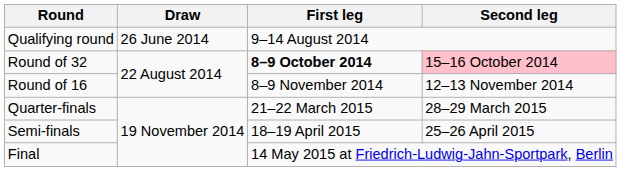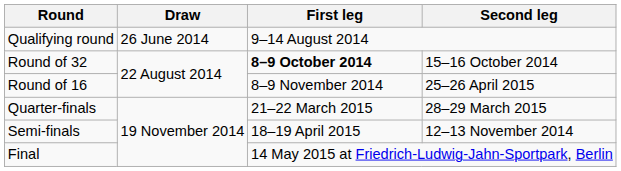 <table class="wikitable">
 <tr>
 <th>Round</th>
 <th>Draw</th>
 <th>First leg</th>
 <th>Second leg</th>
 </tr>
 <tr>
 <td>Qualifying round</td>
 <td>26 June 2014</td>
 <td colspan=2>9–14 August 2014</td>
 </tr>
 <tr>
 <td>Round of 32</td>
 <td rowspan=2>22 August 2014</td>
 <td><strong>8–9 October 2014</strong></td>
-<td style="background: pink;">15–16 October 2014</td>
+<td>15–16 October 2014</td>
 </tr>
 <tr>
 <td>Round of 16</td>
 <td>8–9 November 2014</td>
-<td>12–13 November 2014</td>
+<td>25–26 April 2015</td>
 </tr>
 <tr>
 <td>Quarter-finals</td>
 <td rowspan=3>19 November 2014</td>
 <td>21–22 March 2015</td>
 <td>28–29 March 2015</td>
 </tr>
 <tr>
 <td>Semi-finals</td>
 <td>18–19 April 2015</td>
-<td>25–26 April 2015</td>
+<td>12–13 November 2014</td>
 </tr>
 <tr>
 <td>Final</td>
 <td colspan=2>14 May 2015 at <a href='#'>Friedrich-Ludwig-Jahn-Sportpark</a>, <a href='#'>Berlin</a></td>
 </tr>
 </table>
